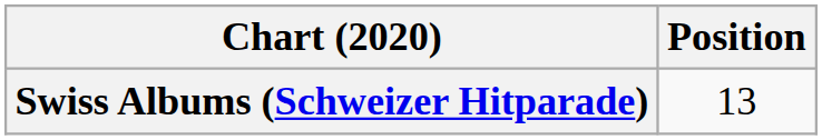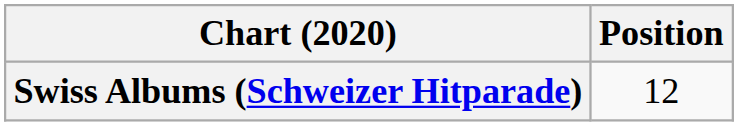 <table class="wikitable plainrowheaders sortable" style="text-align:center">
 <tr>
 <th scope="col">Chart (2020)</th>
 <th scope="col">Position</th>
 </tr>
 <tr>
 <th scope="row">Swiss Albums (<a href='#'>Schweizer Hitparade</a>)</th>
-<td>13</td>
+<td>12</td>
 </tr>
 </table>
